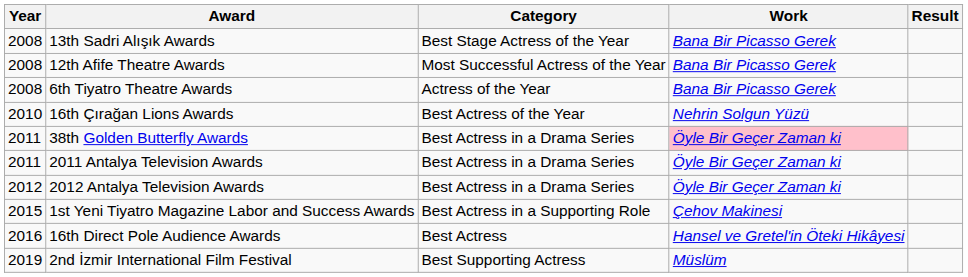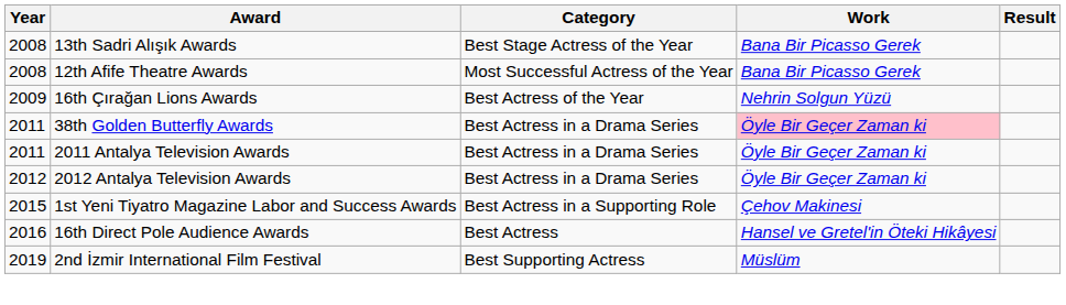 <table class="wikitable">
 <tr>
 <th>Year</th>
 <th>Award</th>
 <th>Category</th>
 <th>Work</th>
 <th>Result</th>
 </tr>
 <tr>
 <td>2008</td>
 <td>13th Sadri Alışık Awards</td>
 <td>Best Stage Actress of the Year</td>
 <td><em><a href='#'>Bana Bir Picasso Gerek</a></em></td>
 <td></td>
 </tr>
 <tr>
 <td>2008</td>
 <td>12th Afife Theatre Awards</td>
 <td>Most Successful Actress of the Year</td>
 <td><em><a href='#'>Bana Bir Picasso Gerek</a></em></td>
 <td></td>
 </tr>
 <tr>
-<td>2008</td>
-<td>6th Tiyatro Theatre Awards</td>
-<td>Actress of the Year</td>
-<td><em><a href='#'>Bana Bir Picasso Gerek</a></em></td>
-<td></td>
-</tr>
-<tr>
-<td>2010</td>
+<td>2009</td>
 <td>16th Çırağan Lions Awards</td>
 <td>Best Actress of the Year</td>
 <td><em><a href='#'>Nehrin Solgun Yüzü</a></em></td>
 <td></td>
 </tr>
 <tr>
 <td>2011</td>
 <td>38th <a href='#'>Golden Butterfly Awards</a></td>
 <td>Best Actress in a Drama Series</td>
 <td style="background: pink;"><em><a href='#'>Öyle Bir Geçer Zaman ki</a></em></td>
 <td></td>
 </tr>
 <tr>
 <td>2011</td>
 <td>2011 Antalya Television Awards</td>
 <td>Best Actress in a Drama Series</td>
 <td><em><a href='#'>Öyle Bir Geçer Zaman ki</a></em></td>
 <td></td>
 </tr>
 <tr>
 <td>2012</td>
 <td>2012 Antalya Television Awards</td>
 <td>Best Actress in a Drama Series</td>
 <td><em><a href='#'>Öyle Bir Geçer Zaman ki</a></em></td>
 <td></td>
 </tr>
 <tr>
 <td>2015</td>
 <td>1st Yeni Tiyatro Magazine Labor and Success Awards</td>
 <td>Best Actress in a Supporting Role</td>
 <td><em><a href='#'>Çehov Makinesi</a></em></td>
 <td></td>
 </tr>
 <tr>
 <td>2016</td>
 <td>16th Direct Pole Audience Awards</td>
 <td>Best Actress</td>
 <td><em><a href='#'>Hansel ve Gretel'in Öteki Hikâyesi</a></em></td>
 <td></td>
 </tr>
 <tr>
 <td>2019</td>
 <td>2nd İzmir International Film Festival</td>
 <td>Best Supporting Actress</td>
 <td><em><a href='#'>Müslüm</a></em></td>
 <td></td>
 </tr>
 </table>
